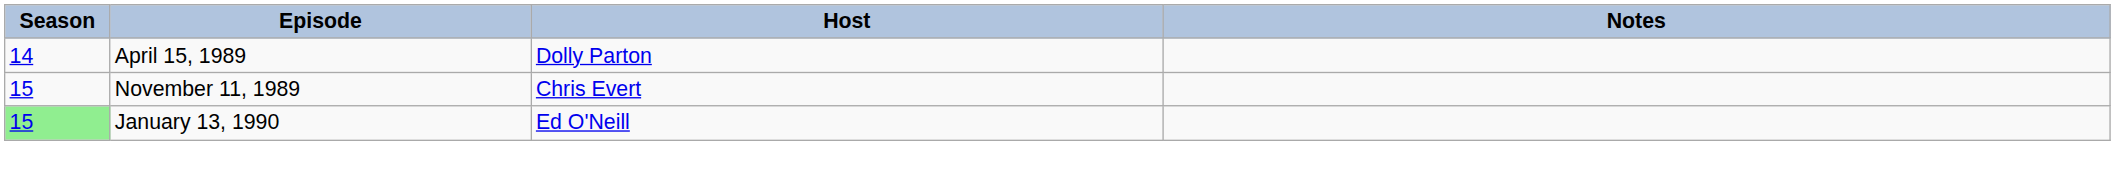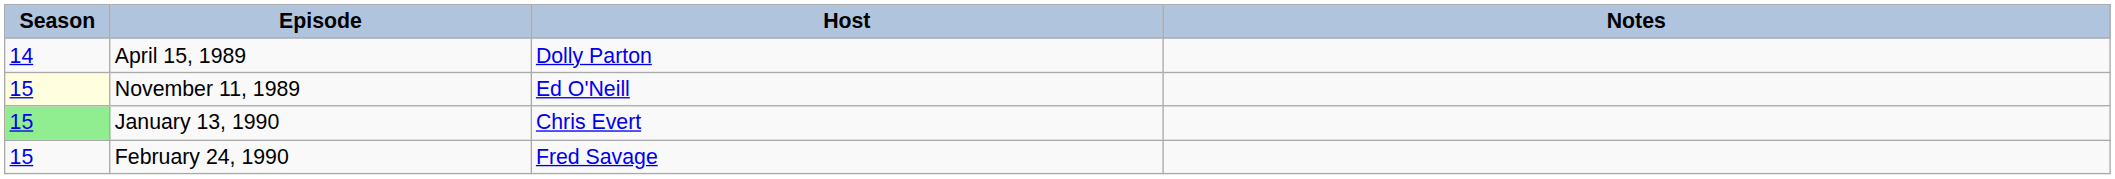 <table class="wikitable" style="width:100%;">
 <tr>
 <th style="background:#b0c4de; width:5%;">Season</th>
 <th style="background:#b0c4de; width:20%;">Episode</th>
 <th style="background:#b0c4de; width:30%;">Host</th>
 <th style="background:#b0c4de; width:45%;">Notes</th>
 </tr>
 <tr>
 <td><a href='#'>14</a></td>
 <td>April 15, 1989</td>
 <td><a href='#'>Dolly Parton</a></td>
 <td></td>
 </tr>
 <tr>
-<td><a href='#'>15</a></td>
+<td style="background: lightyellow;"><a href='#'>15</a></td>
 <td>November 11, 1989</td>
-<td><a href='#'>Chris Evert</a></td>
+<td><a href='#'>Ed O'Neill</a></td>
 <td></td>
 </tr>
 <tr>
 <td style="background: lightgreen;"><a href='#'>15</a></td>
 <td>January 13, 1990</td>
-<td><a href='#'>Ed O'Neill</a></td>
+<td><a href='#'>Chris Evert</a></td>
+<td></td>
+</tr>
+<tr>
+<td><a href='#'>15</a></td>
+<td>February 24, 1990</td>
+<td><a href='#'>Fred Savage</a></td>
 <td></td>
 </tr>
 </table>
